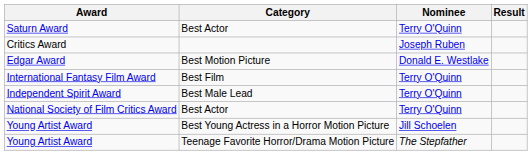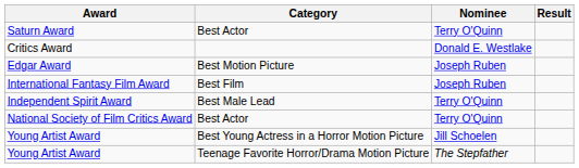 <table class="wikitable">
 <tr>
 <th>Award</th>
 <th>Category</th>
 <th>Nominee</th>
 <th>Result</th>
 </tr>
 <tr>
 <td><a href='#'>Saturn Award</a></td>
 <td>Best Actor</td>
 <td><a href='#'>Terry O'Quinn</a></td>
 <td></td>
 </tr>
 <tr>
 <td>Critics Award</td>
 <td></td>
-<td><a href='#'>Joseph Ruben</a></td>
+<td><a href='#'>Donald E. Westlake</a></td>
 <td></td>
 </tr>
 <tr>
 <td><a href='#'>Edgar Award</a></td>
 <td>Best Motion Picture</td>
-<td><a href='#'>Donald E. Westlake</a></td>
+<td><a href='#'>Joseph Ruben</a></td>
 <td></td>
 </tr>
 <tr>
 <td><a href='#'>International Fantasy Film Award</a></td>
 <td>Best Film</td>
-<td><a href='#'>Terry O'Quinn</a></td>
+<td><a href='#'>Joseph Ruben</a></td>
 <td></td>
 </tr>
 <tr>
 <td><a href='#'>Independent Spirit Award</a></td>
 <td>Best Male Lead</td>
 <td><a href='#'>Terry O'Quinn</a></td>
 <td></td>
 </tr>
 <tr>
 <td><a href='#'>National Society of Film Critics Award</a></td>
 <td>Best Actor</td>
 <td><a href='#'>Terry O'Quinn</a></td>
 <td></td>
 </tr>
 <tr>
 <td><a href='#'>Young Artist Award</a></td>
 <td>Best Young Actress in a Horror Motion Picture</td>
 <td><a href='#'>Jill Schoelen</a></td>
 <td></td>
 </tr>
 <tr>
 <td><a href='#'>Young Artist Award</a></td>
 <td>Teenage Favorite Horror/Drama Motion Picture</td>
 <td><em>The Stepfather</em></td>
 <td></td>
 </tr>
 </table>
